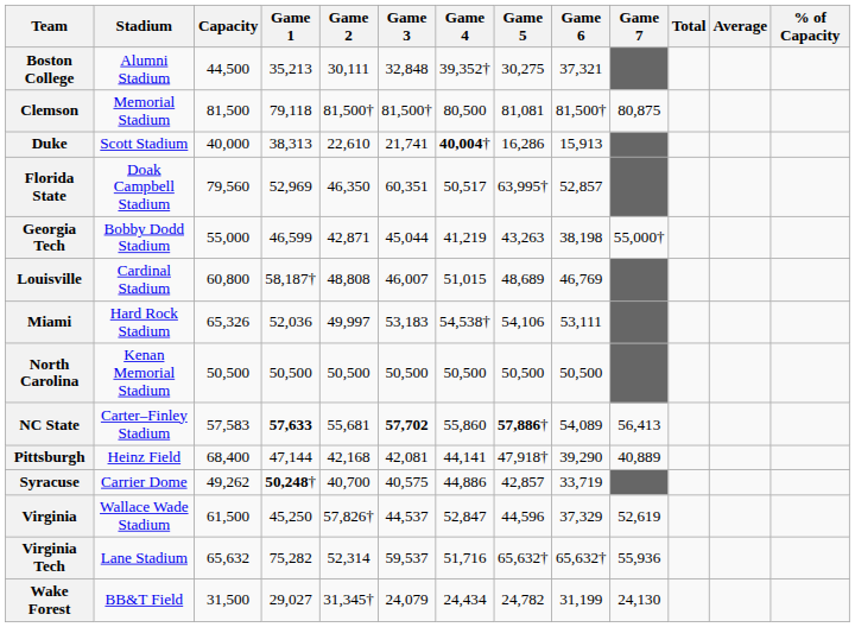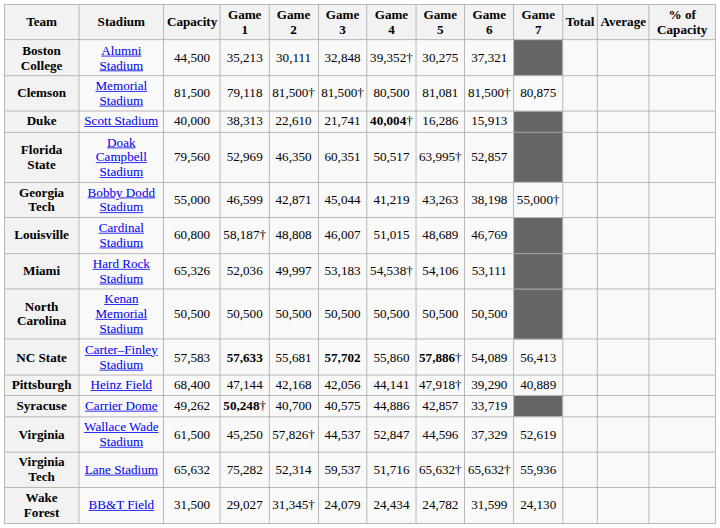 <table class="wikitable sortable" style="text-align:center;">
 <tr>
 <th>Team</th>
 <th>Stadium</th>
 <th>Capacity</th>
 <th>Game 1</th>
 <th>Game 2</th>
 <th>Game 3</th>
 <th>Game 4</th>
 <th>Game 5</th>
 <th>Game 6</th>
 <th>Game 7</th>
 <th>Total</th>
 <th>Average</th>
 <th>% of Capacity</th>
 </tr>
 <tr>
 <th style=>Boston College</th>
 <td><a href='#'>Alumni Stadium</a></td>
 <td>44,500</td>
 <td>35,213</td>
 <td>30,111</td>
 <td>32,848</td>
 <td>39,352†</td>
 <td>30,275</td>
 <td>37,321</td>
 <td style="background:#666666;"></td>
 <td></td>
 <td></td>
 <td></td>
 </tr>
 <tr>
 <th style=>Clemson</th>
 <td><a href='#'>Memorial Stadium</a></td>
 <td>81,500</td>
 <td>79,118</td>
 <td>81,500†</td>
 <td>81,500†</td>
 <td>80,500</td>
 <td>81,081</td>
 <td>81,500†</td>
 <td>80,875</td>
 <td></td>
 <td></td>
 <td></td>
 </tr>
 <tr>
 <th style=>Duke</th>
 <td><a href='#'>Scott Stadium</a></td>
 <td>40,000</td>
 <td>38,313</td>
 <td>22,610</td>
 <td>21,741</td>
 <td><strong>40,004</strong>†</td>
 <td>16,286</td>
 <td>15,913</td>
 <td style="background:#666666;"></td>
 <td></td>
 <td></td>
 <td></td>
 </tr>
 <tr>
 <th style=>Florida State</th>
 <td><a href='#'>Doak Campbell Stadium</a></td>
 <td>79,560</td>
 <td>52,969</td>
 <td>46,350</td>
 <td>60,351</td>
 <td>50,517</td>
 <td>63,995†</td>
 <td>52,857</td>
 <td style="background:#666666;"></td>
 <td></td>
 <td></td>
 <td></td>
 </tr>
 <tr>
 <th style=>Georgia Tech</th>
 <td><a href='#'>Bobby Dodd Stadium</a></td>
 <td>55,000</td>
 <td>46,599</td>
 <td>42,871</td>
 <td>45,044</td>
 <td>41,219</td>
 <td>43,263</td>
 <td>38,198</td>
 <td>55,000†</td>
 <td></td>
 <td></td>
 <td></td>
 </tr>
 <tr>
 <th style=>Louisville</th>
 <td><a href='#'>Cardinal Stadium</a></td>
 <td>60,800</td>
 <td>58,187†</td>
 <td>48,808</td>
 <td>46,007</td>
 <td>51,015</td>
 <td>48,689</td>
 <td>46,769</td>
 <td style="background:#666666;"></td>
 <td></td>
 <td></td>
 <td></td>
 </tr>
 <tr>
 <th style=>Miami</th>
 <td><a href='#'>Hard Rock Stadium</a></td>
 <td>65,326</td>
 <td>52,036</td>
 <td>49,997</td>
 <td>53,183</td>
 <td>54,538†</td>
 <td>54,106</td>
 <td>53,111</td>
 <td style="background:#666666;"></td>
 <td></td>
 <td></td>
 <td></td>
 </tr>
 <tr>
 <th style=>North Carolina</th>
 <td><a href='#'>Kenan Memorial Stadium</a></td>
 <td>50,500</td>
 <td>50,500</td>
 <td>50,500</td>
 <td>50,500</td>
 <td>50,500</td>
 <td>50,500</td>
 <td>50,500</td>
 <td style="background:#666666;"></td>
 <td></td>
 <td></td>
 <td></td>
 </tr>
 <tr>
 <th style=>NC State</th>
 <td><a href='#'>Carter–Finley Stadium</a></td>
 <td>57,583</td>
 <td><strong>57,633</strong></td>
 <td>55,681</td>
 <td><strong>57,702</strong></td>
 <td>55,860</td>
 <td><strong>57,886</strong>†</td>
 <td>54,089</td>
 <td>56,413</td>
 <td></td>
 <td></td>
 <td></td>
 </tr>
 <tr>
 <th style=>Pittsburgh</th>
 <td><a href='#'>Heinz Field</a></td>
 <td>68,400</td>
 <td>47,144</td>
 <td>42,168</td>
-<td>42,081</td>
+<td>42,056</td>
 <td>44,141</td>
 <td>47,918†</td>
 <td>39,290</td>
 <td>40,889</td>
 <td></td>
 <td></td>
 <td></td>
 </tr>
 <tr>
 <th style=>Syracuse</th>
 <td><a href='#'>Carrier Dome</a></td>
 <td>49,262</td>
 <td><strong>50,248</strong>†</td>
 <td>40,700</td>
 <td>40,575</td>
 <td>44,886</td>
 <td>42,857</td>
 <td>33,719</td>
 <td style="background:#666666;"></td>
 <td></td>
 <td></td>
 <td></td>
 </tr>
 <tr>
 <th style=>Virginia</th>
 <td><a href='#'>Wallace Wade Stadium</a></td>
 <td>61,500</td>
 <td>45,250</td>
 <td>57,826†</td>
 <td>44,537</td>
 <td>52,847</td>
 <td>44,596</td>
 <td>37,329</td>
 <td>52,619</td>
 <td></td>
 <td></td>
 <td></td>
 </tr>
 <tr>
 <th style=>Virginia Tech</th>
 <td><a href='#'>Lane Stadium</a></td>
 <td>65,632</td>
 <td>75,282</td>
 <td>52,314</td>
 <td>59,537</td>
 <td>51,716</td>
 <td>65,632†</td>
 <td>65,632†</td>
 <td>55,936</td>
 <td></td>
 <td></td>
 <td></td>
 </tr>
 <tr>
 <th style=>Wake Forest</th>
 <td><a href='#'>BB&T Field</a></td>
 <td>31,500</td>
 <td>29,027</td>
 <td>31,345†</td>
 <td>24,079</td>
 <td>24,434</td>
 <td>24,782</td>
-<td>31,199</td>
+<td>31,599</td>
 <td>24,130</td>
 <td></td>
 <td></td>
 <td></td>
 </tr>
 </table>
